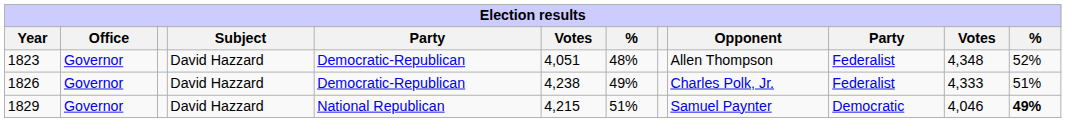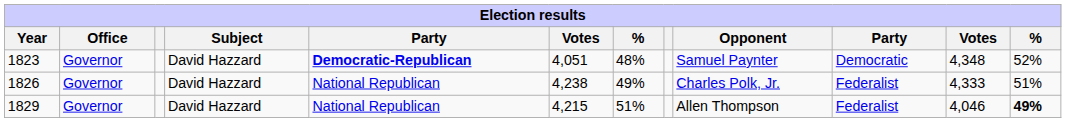 <table class=wikitable style="width: 94%" style="text-align: center;" align="center">
 <tr bgcolor=#cccccc>
 <th colspan=12 style="background: #ccccff;">Election results</th>
 </tr>
 <tr>
 <th><strong>Year</strong></th>
 <th><strong>Office</strong></th>
 <th></th>
 <th><strong>Subject</strong></th>
 <th><strong>Party</strong></th>
 <th><strong>Votes</strong></th>
 <th><strong>%</strong></th>
 <th></th>
 <th><strong>Opponent</strong></th>
 <th><strong>Party</strong></th>
 <th><strong>Votes</strong></th>
 <th><strong>%</strong></th>
 </tr>
 <tr>
 <td>1823</td>
 <td><a href='#'>Governor</a></td>
 <td></td>
 <td>David Hazzard</td>
-<td><a href='#'>Democratic-Republican</a></td>
+<td><strong><a href='#'>Democratic-Republican</a></strong></td>
 <td>4,051</td>
 <td>48%</td>
 <td></td>
-<td>Allen Thompson</td>
-<td><a href='#'>Federalist</a></td>
+<td><a href='#'>Samuel Paynter</a></td>
+<td><a href='#'>Democratic</a></td>
 <td>4,348</td>
 <td>52%</td>
 </tr>
 <tr>
 <td>1826</td>
 <td><a href='#'>Governor</a></td>
 <td></td>
 <td>David Hazzard</td>
-<td><a href='#'>Democratic-Republican</a></td>
+<td><a href='#'>National Republican</a></td>
 <td>4,238</td>
 <td>49%</td>
 <td></td>
 <td><a href='#'>Charles Polk, Jr.</a></td>
 <td><a href='#'>Federalist</a></td>
 <td>4,333</td>
 <td>51%</td>
 </tr>
 <tr>
 <td>1829</td>
 <td><a href='#'>Governor</a></td>
 <td></td>
 <td>David Hazzard</td>
 <td><a href='#'>National Republican</a></td>
 <td>4,215</td>
 <td>51%</td>
 <td></td>
-<td><a href='#'>Samuel Paynter</a></td>
-<td><a href='#'>Democratic</a></td>
+<td>Allen Thompson</td>
+<td><a href='#'>Federalist</a></td>
 <td>4,046</td>
 <td><strong>49%</strong></td>
 </tr>
 </table>
